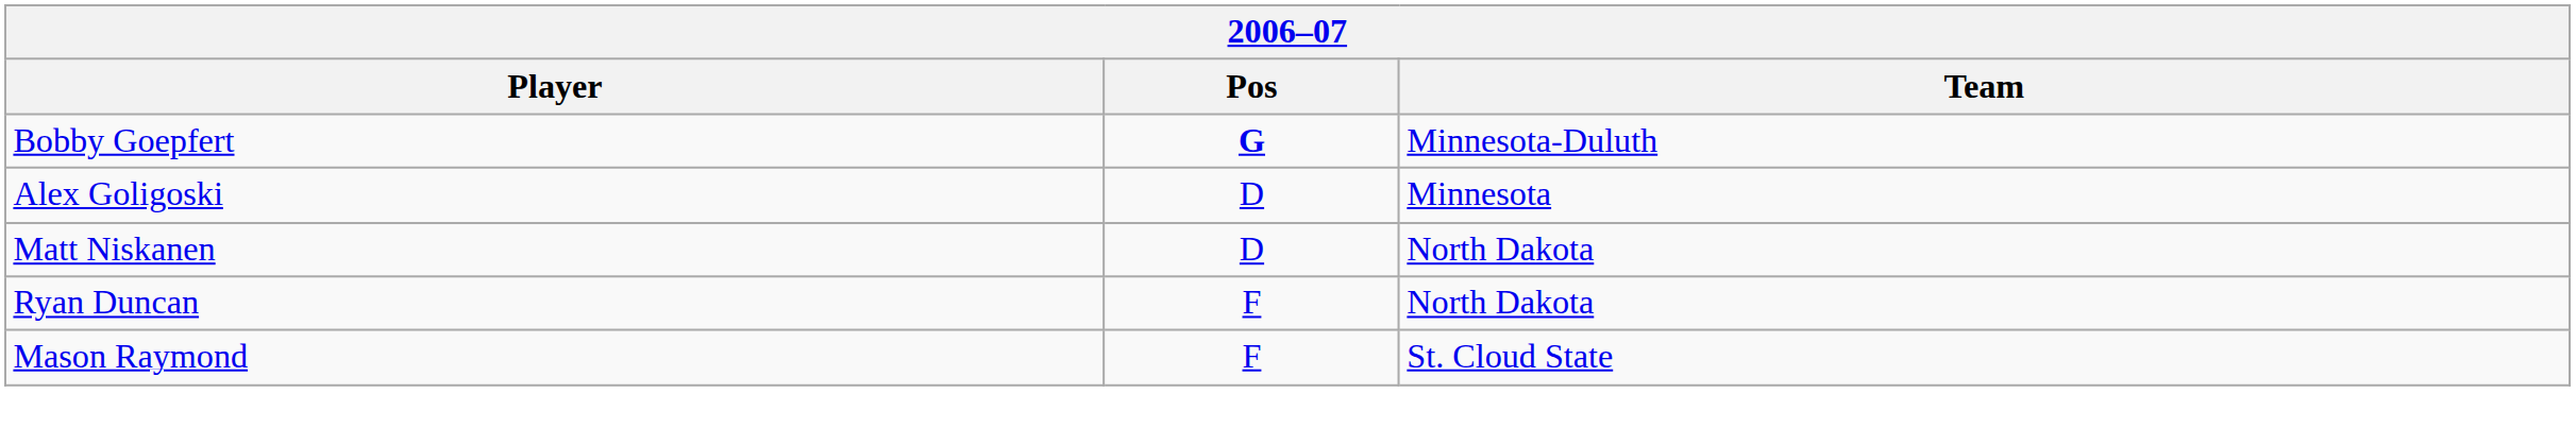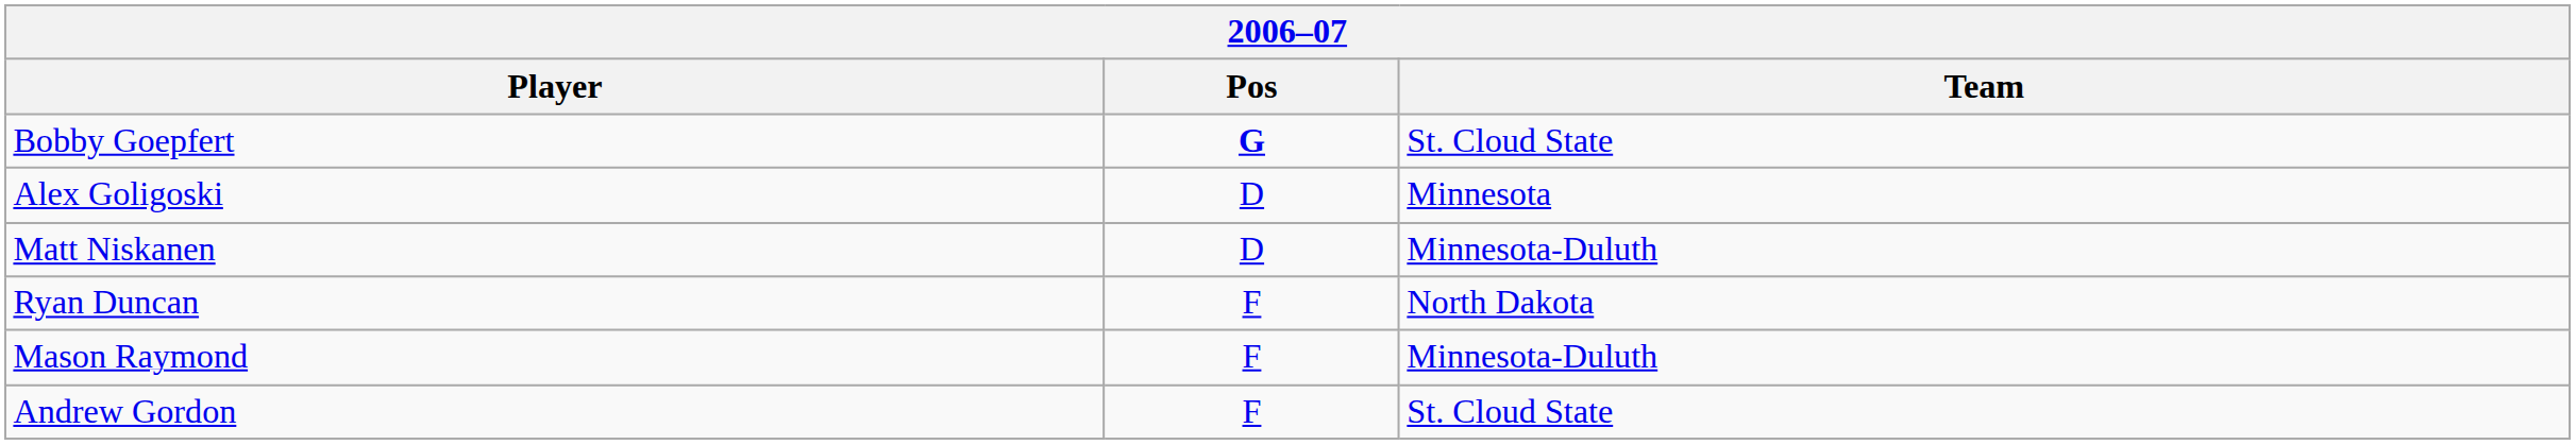 <table class="wikitable" width=95%>
 <tr>
 <th colspan=3><a href='#'>2006–07</a></th>
 </tr>
 <tr>
 <th>Player</th>
 <th>Pos</th>
 <th>Team</th>
 </tr>
 <tr>
 <td><a href='#'>Bobby Goepfert</a></td>
 <td align=center><strong><a href='#'>G</a></strong></td>
-<td><a href='#'>Minnesota-Duluth</a></td>
+<td><a href='#'>St. Cloud State</a></td>
 </tr>
 <tr>
 <td><a href='#'>Alex Goligoski</a></td>
 <td align=center><a href='#'>D</a></td>
 <td><a href='#'>Minnesota</a></td>
 </tr>
 <tr>
 <td><a href='#'>Matt Niskanen</a></td>
 <td align=center><a href='#'>D</a></td>
-<td><a href='#'>North Dakota</a></td>
+<td><a href='#'>Minnesota-Duluth</a></td>
 </tr>
 <tr>
 <td><a href='#'>Ryan Duncan</a></td>
 <td align=center><a href='#'>F</a></td>
 <td><a href='#'>North Dakota</a></td>
 </tr>
 <tr>
 <td><a href='#'>Mason Raymond</a></td>
 <td align=center><a href='#'>F</a></td>
+<td><a href='#'>Minnesota-Duluth</a></td>
+</tr>
+<tr>
+<td><a href='#'>Andrew Gordon</a></td>
+<td align=center><a href='#'>F</a></td>
 <td><a href='#'>St. Cloud State</a></td>
 </tr>
 </table>
